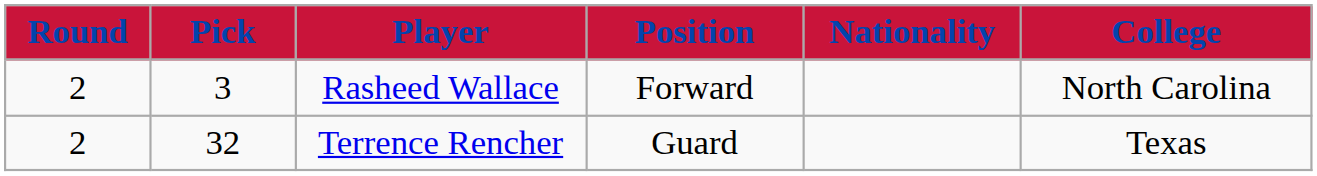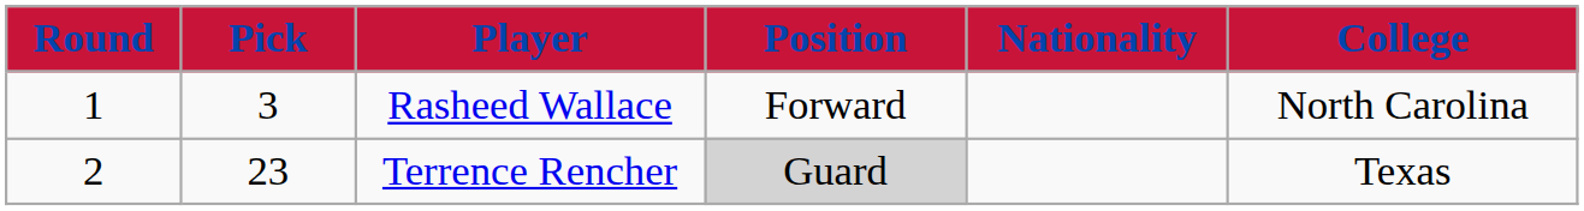 <table class="wikitable sortable sortable">
 <tr>
 <th style="background:#C9143A; color:#0344AD" width="10%">Round</th>
 <th style="background:#C9143A; color:#0344AD" width="10%">Pick</th>
 <th style="background:#C9143A; color:#0344AD" width="20%">Player</th>
 <th style="background:#C9143A; color:#0344AD" width="15%">Position</th>
 <th style="background:#C9143A; color:#0344AD" width="15%">Nationality</th>
 <th style="background:#C9143A; color:#0344AD" width="20%">College</th>
 </tr>
 <tr style="text-align: center">
-<td>2</td>
+<td>1</td>
 <td>3</td>
 <td><a href='#'>Rasheed Wallace</a></td>
 <td>Forward</td>
 <td></td>
 <td>North Carolina</td>
 </tr>
 <tr style="text-align: center">
 <td>2</td>
-<td>32</td>
+<td>23</td>
 <td><a href='#'>Terrence Rencher</a></td>
-<td>Guard</td>
+<td style="background: lightgrey;">Guard</td>
 <td></td>
 <td>Texas</td>
 </tr>
 </table>
